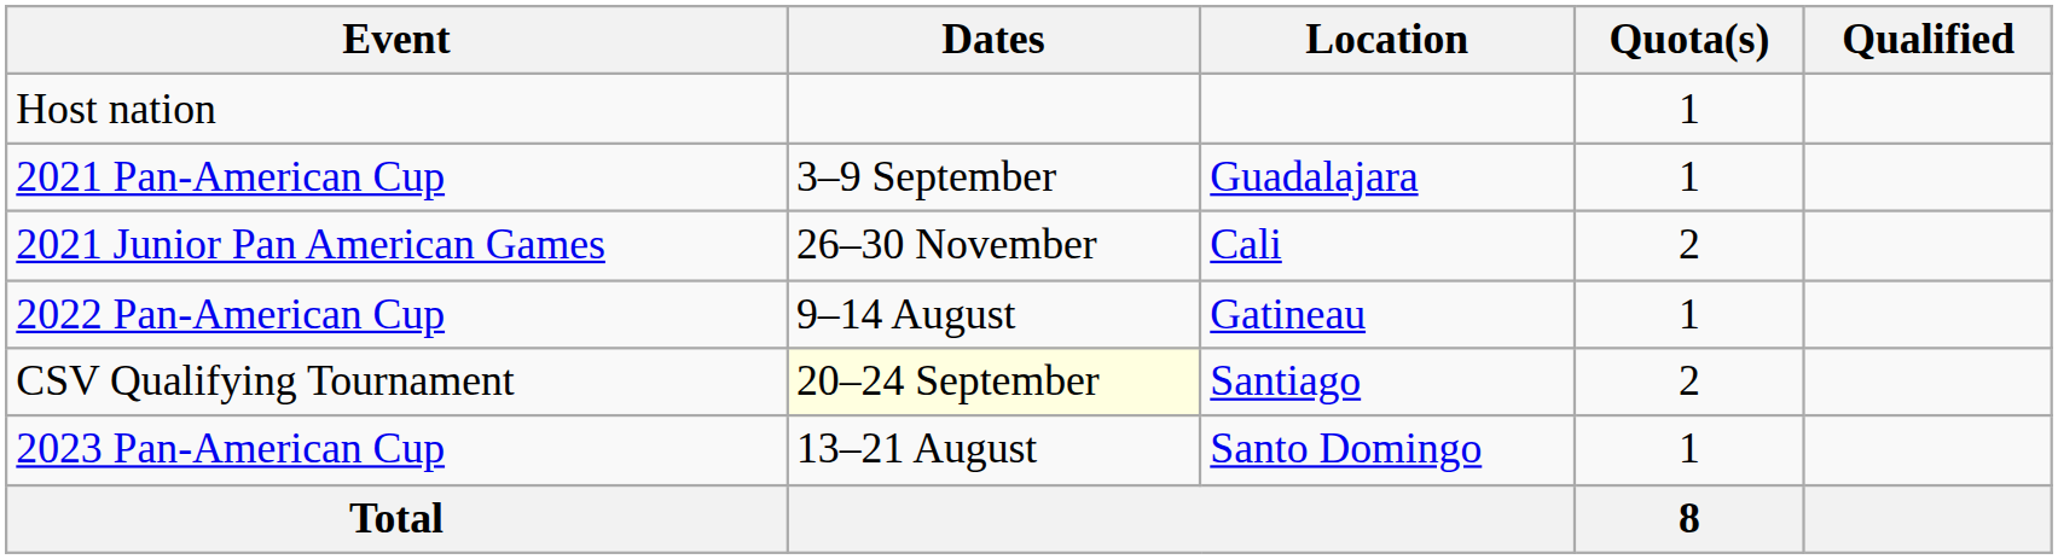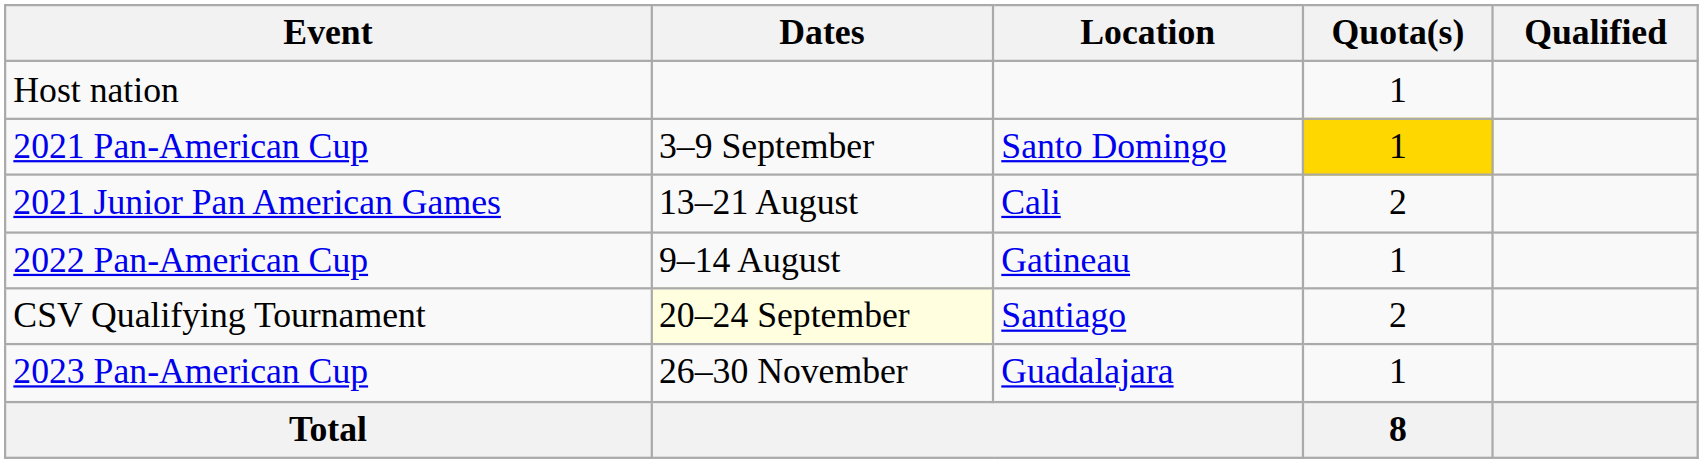 <table class="wikitable" width=760>
 <tr>
 <th>Event</th>
 <th>Dates</th>
 <th>Location</th>
 <th>Quota(s)</th>
 <th>Qualified</th>
 </tr>
 <tr>
 <td>Host nation</td>
 <td></td>
 <td></td>
 <td align=center>1</td>
 <td></td>
 </tr>
 <tr>
 <td><a href='#'>2021 Pan-American Cup</a></td>
 <td>3–9 September</td>
-<td> <a href='#'>Guadalajara</a></td>
-<td align=center>1</td>
+<td> <a href='#'>Santo Domingo</a></td>
+<td align=center style="background: gold;">1</td>
 <td></td>
 </tr>
 <tr>
 <td><a href='#'>2021 Junior Pan American Games</a></td>
-<td>26–30 November</td>
+<td>13–21 August</td>
 <td> <a href='#'>Cali</a></td>
 <td align=center>2</td>
 <td><br></td>
 </tr>
 <tr>
 <td><a href='#'>2022 Pan-American Cup</a></td>
 <td>9–14 August</td>
 <td> <a href='#'>Gatineau</a></td>
 <td align=center>1</td>
 <td></td>
 </tr>
 <tr>
 <td>CSV Qualifying Tournament</td>
 <td style="background: lightyellow;">20–24 September</td>
 <td> <a href='#'>Santiago</a></td>
 <td align=center>2</td>
 <td><br></td>
 </tr>
 <tr>
 <td><a href='#'>2023 Pan-American Cup</a></td>
-<td>13–21 August</td>
-<td> <a href='#'>Santo Domingo</a></td>
+<td>26–30 November</td>
+<td> <a href='#'>Guadalajara</a></td>
 <td align=center>1</td>
 <td><s></s><br></td>
 </tr>
 <tr>
 <th>Total</th>
 <th colspan="2"></th>
 <th>8</th>
 <th></th>
 </tr>
 </table>
